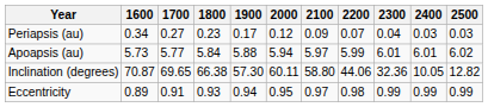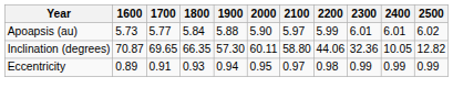 <table class="wikitable">
 <tr>
 <th>Year</th>
 <th>1600</th>
 <th>1700</th>
 <th>1800</th>
 <th>1900</th>
 <th>2000</th>
 <th>2100</th>
 <th>2200</th>
 <th>2300</th>
 <th>2400</th>
 <th>2500</th>
 </tr>
 <tr>
-<td>Periapsis (au)</td>
-<td>0.34</td>
-<td>0.27</td>
-<td>0.23</td>
-<td>0.17</td>
-<td>0.12</td>
-<td>0.09</td>
-<td>0.07</td>
-<td>0.04</td>
-<td>0.03</td>
-<td>0.03</td>
-</tr>
-<tr>
 <td>Apoapsis (au)</td>
 <td>5.73</td>
 <td>5.77</td>
 <td>5.84</td>
 <td>5.88</td>
-<td>5.94</td>
+<td>5.90</td>
 <td>5.97</td>
 <td>5.99</td>
 <td>6.01</td>
 <td>6.01</td>
 <td>6.02</td>
 </tr>
 <tr>
 <td>Inclination (degrees)</td>
 <td>70.87</td>
 <td>69.65</td>
-<td>66.38</td>
+<td>66.35</td>
 <td>57.30</td>
 <td>60.11</td>
 <td>58.80</td>
 <td>44.06</td>
 <td>32.36</td>
 <td>10.05</td>
 <td>12.82</td>
 </tr>
 <tr>
 <td>Eccentricity</td>
 <td>0.89</td>
 <td>0.91</td>
 <td>0.93</td>
 <td>0.94</td>
 <td>0.95</td>
 <td>0.97</td>
 <td>0.98</td>
 <td>0.99</td>
 <td>0.99</td>
 <td>0.99</td>
 </tr>
 </table>
